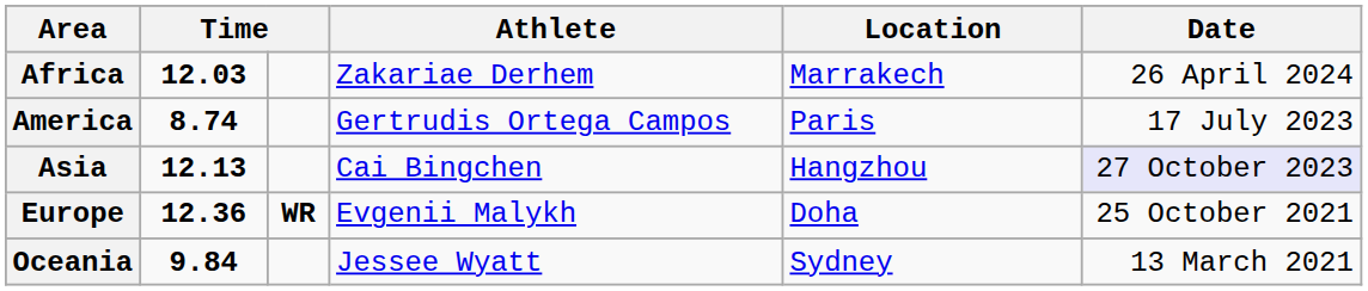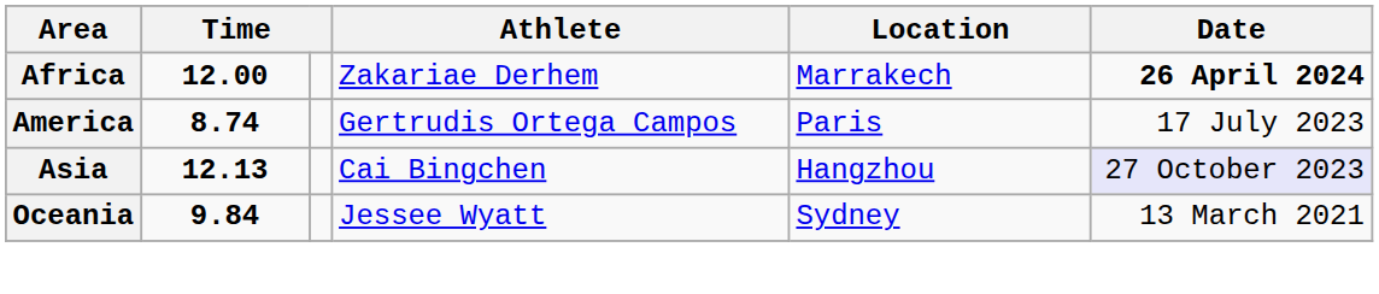 <table class="wikitable">
 <tr>
 <th width="45">Area</th>
 <th width="80" colspan="2">Time</th>
 <th width="200">Athlete</th>
 <th width="130">Location</th>
 <th width="120">Date</th>
 </tr>
 <tr>
 <th>Africa</th>
-<td align=center><strong>12.03 </strong></td>
+<td align=center><strong>12.00 </strong></td>
 <td align=center></td>
 <td> <a href='#'>Zakariae Derhem</a></td>
 <td> <a href='#'>Marrakech</a></td>
-<td align=right>26 April 2024</td>
+<td align=right><strong>26 April 2024</strong></td>
 </tr>
 <tr>
 <th>America</th>
 <td align=center><strong>8.74 </strong></td>
 <td align=center></td>
 <td> <a href='#'>Gertrudis Ortega Campos</a></td>
 <td> <a href='#'>Paris</a></td>
 <td align=right>17 July 2023</td>
 </tr>
 <tr>
 <th>Asia</th>
 <td align=center><strong>12.13 </strong></td>
 <td align=center></td>
 <td> <a href='#'>Cai Bingchen</a></td>
 <td> <a href='#'>Hangzhou</a></td>
 <td align=right style="background: lavender;">27 October 2023</td>
 </tr>
 <tr>
-<th>Europe</th>
-<td align=center><strong>12.36 </strong></td>
-<td align=center><strong>WR</strong></td>
-<td> <a href='#'>Evgenii Malykh</a></td>
-<td> <a href='#'>Doha</a></td>
-<td align=right>25 October 2021</td>
-</tr>
-<tr>
 <th>Oceania</th>
 <td align=center><strong>9.84 </strong></td>
 <td align=center></td>
 <td> <a href='#'>Jessee Wyatt</a></td>
 <td> <a href='#'>Sydney</a></td>
 <td align=right>13 March 2021</td>
 </tr>
 </table>
